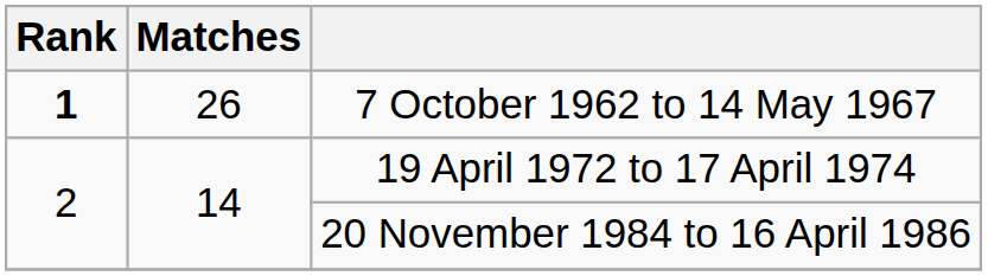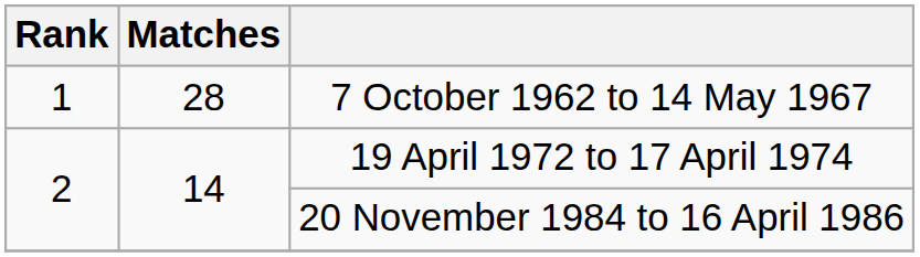 <table class="wikitable sortable">
 <tr>
 <th>Rank</th>
 <th>Matches</th>
 <th></th>
 </tr>
 <tr align=center>
-<td><strong>1</strong></td>
-<td>26</td>
+<td>1</td>
+<td>28</td>
 <td>7 October 1962 to 14 May 1967</td>
 </tr>
 <tr align=center>
 <td rowspan=2>2</td>
 <td rowspan=2>14</td>
 <td>19 April 1972 to 17 April 1974</td>
 </tr>
 <tr align=center>
 <td>20 November 1984 to 16 April 1986</td>
 </tr>
 <tr align=center>
 </tr>
 </table>
